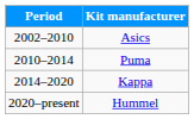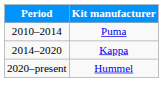 <table class="wikitable" style="font-size: 95%; text-align:center;">
 <tr>
 <th scope=col style="color:white; background:#0094FF;">Period</th>
 <th scope=col style="color:white; background:#0094FF;">Kit manufacturer</th>
-</tr>
-<tr>
-<td>2002–2010</td>
-<td> <a href='#'>Asics</a></td>
 </tr>
 <tr>
 <td>2010–2014</td>
 <td> <a href='#'>Puma</a></td>
 </tr>
 <tr>
 <td>2014–2020</td>
 <td> <a href='#'>Kappa</a></td>
 </tr>
 <tr>
 <td>2020–present</td>
 <td> <a href='#'>Hummel</a></td>
 </tr>
 </table>
